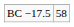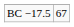 <table class="wikitable">
 <tr align="center">
 </tr>
 <tr align="center">
 <td>BC −17.5</td>
-<td>58</td>
+<td>67</td>
 </tr>
 </table>
